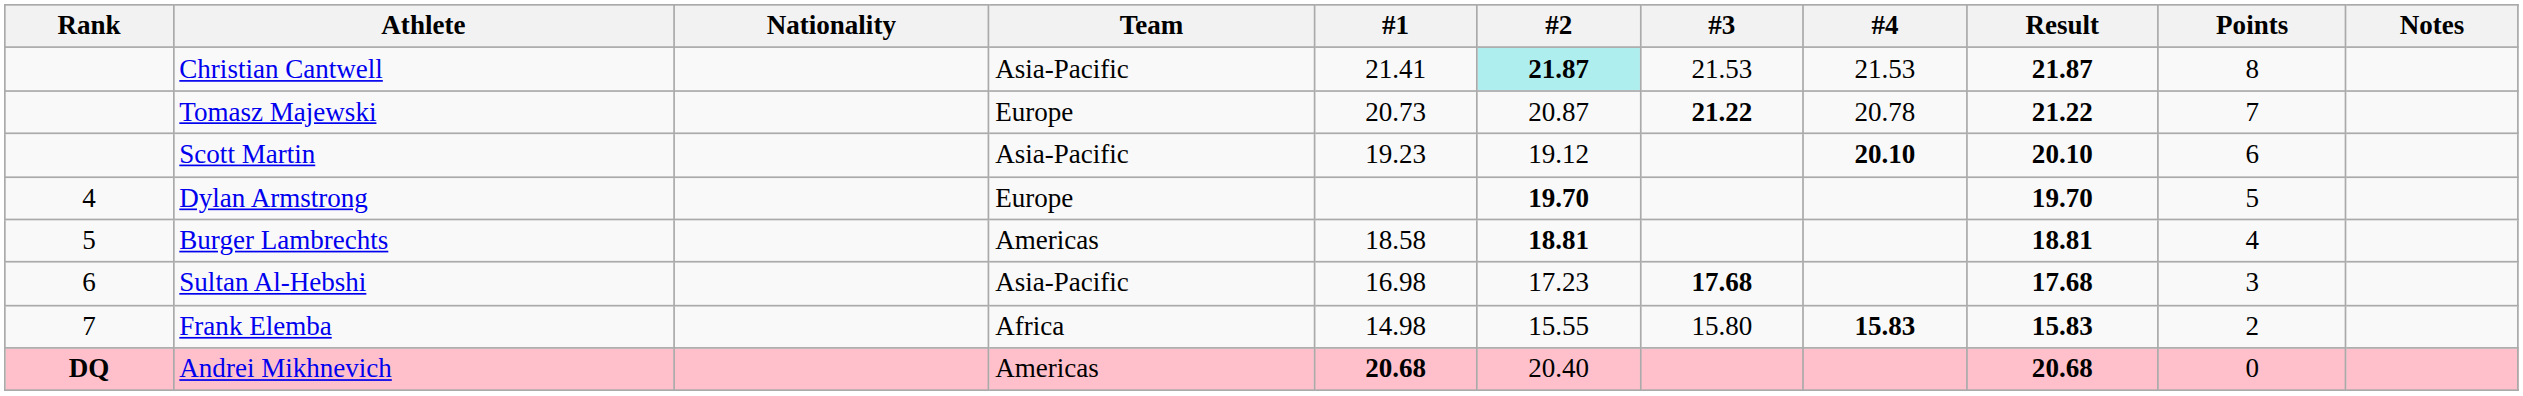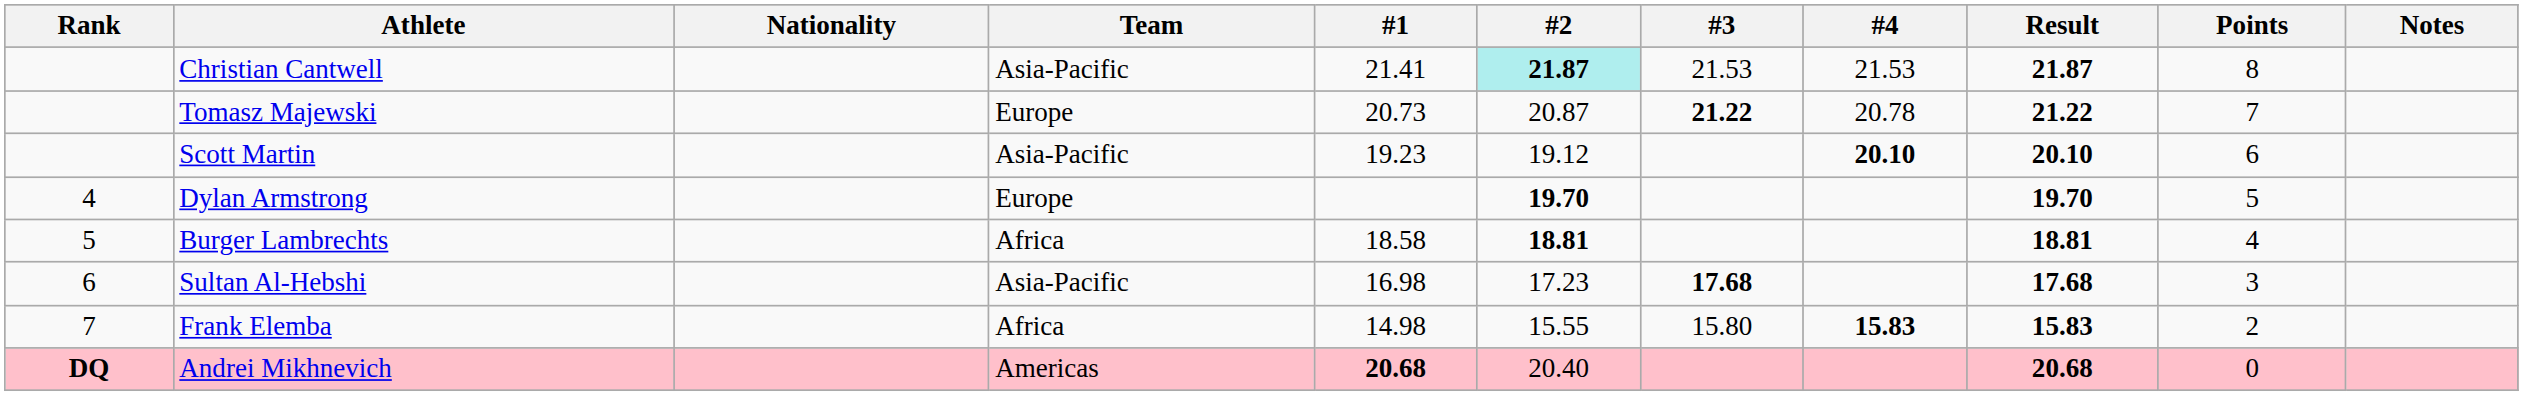 <table class="wikitable sortable" style="text-align:center" width="75%">
 <tr>
 <th>Rank</th>
 <th>Athlete</th>
 <th>Nationality</th>
 <th>Team</th>
 <th>#1</th>
 <th>#2</th>
 <th>#3</th>
 <th>#4</th>
 <th>Result</th>
 <th>Points</th>
 <th>Notes</th>
 </tr>
 <tr>
 <td></td>
 <td align="left"><a href='#'>Christian Cantwell</a></td>
 <td align=left></td>
 <td align=left>Asia-Pacific</td>
 <td>21.41</td>
 <td style="background: paleturquoise;"><strong>21.87</strong></td>
 <td>21.53</td>
 <td>21.53</td>
 <td><strong>21.87</strong></td>
 <td>8</td>
 <td></td>
 </tr>
 <tr>
 <td></td>
 <td align="left"><a href='#'>Tomasz Majewski</a></td>
 <td align=left></td>
 <td align=left>Europe</td>
 <td>20.73</td>
 <td>20.87</td>
 <td><strong>21.22</strong></td>
 <td>20.78</td>
 <td><strong>21.22</strong></td>
 <td>7</td>
 <td></td>
 </tr>
 <tr>
 <td></td>
 <td align="left"><a href='#'>Scott Martin</a></td>
 <td align=left></td>
 <td align=left>Asia-Pacific</td>
 <td>19.23</td>
 <td>19.12</td>
 <td></td>
 <td><strong>20.10</strong></td>
 <td><strong>20.10</strong></td>
 <td>6</td>
 <td></td>
 </tr>
 <tr>
 <td>4</td>
 <td align="left"><a href='#'>Dylan Armstrong</a></td>
 <td align=left></td>
 <td align=left>Europe</td>
 <td></td>
 <td><strong>19.70</strong></td>
 <td></td>
 <td></td>
 <td><strong>19.70</strong></td>
 <td>5</td>
 <td></td>
 </tr>
 <tr>
 <td>5</td>
 <td align="left"><a href='#'>Burger Lambrechts</a></td>
 <td align=left></td>
-<td align=left>Americas</td>
+<td align=left>Africa</td>
 <td>18.58</td>
 <td><strong>18.81</strong></td>
 <td></td>
 <td></td>
 <td><strong>18.81</strong></td>
 <td>4</td>
 <td></td>
 </tr>
 <tr>
 <td>6</td>
 <td align="left"><a href='#'>Sultan Al-Hebshi</a></td>
 <td align=left></td>
 <td align=left>Asia-Pacific</td>
 <td>16.98</td>
 <td>17.23</td>
 <td><strong>17.68</strong></td>
 <td></td>
 <td><strong>17.68</strong></td>
 <td>3</td>
 <td></td>
 </tr>
 <tr>
 <td>7</td>
 <td align="left"><a href='#'>Frank Elemba</a></td>
 <td align=left></td>
 <td align=left>Africa</td>
 <td>14.98</td>
 <td>15.55</td>
 <td>15.80</td>
 <td><strong>15.83</strong></td>
 <td><strong>15.83</strong></td>
 <td>2</td>
 <td></td>
 </tr>
 <tr bgcolor="pink">
 <td><strong>DQ</strong></td>
 <td align="left"><a href='#'>Andrei Mikhnevich</a></td>
 <td align=left></td>
 <td align=left>Americas</td>
 <td><strong>20.68</strong></td>
 <td>20.40</td>
 <td></td>
 <td></td>
 <td><strong>20.68</strong></td>
 <td>0</td>
 <td></td>
 </tr>
 </table>
